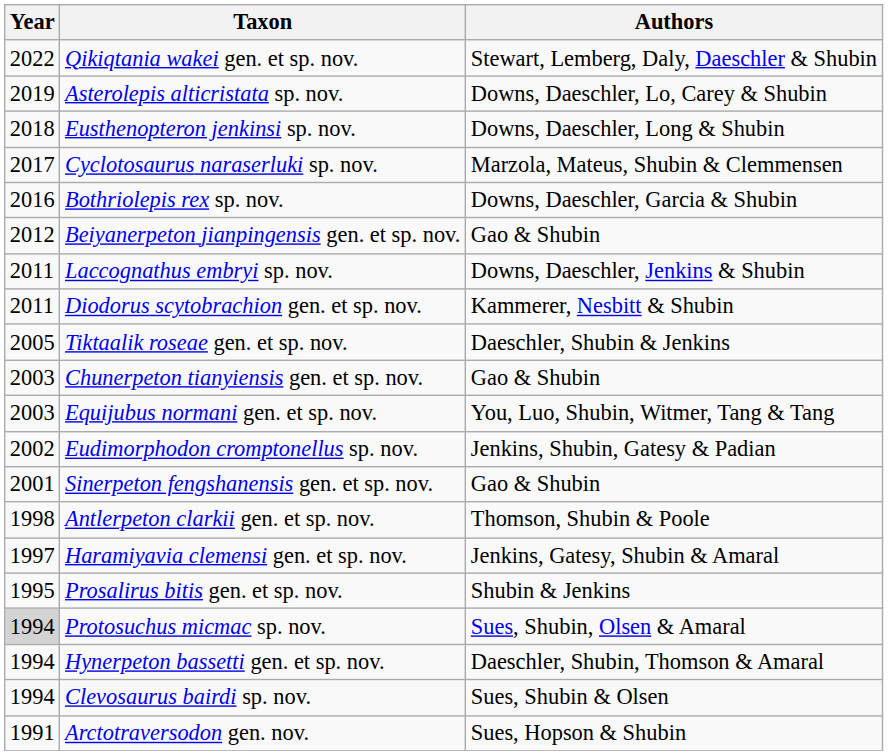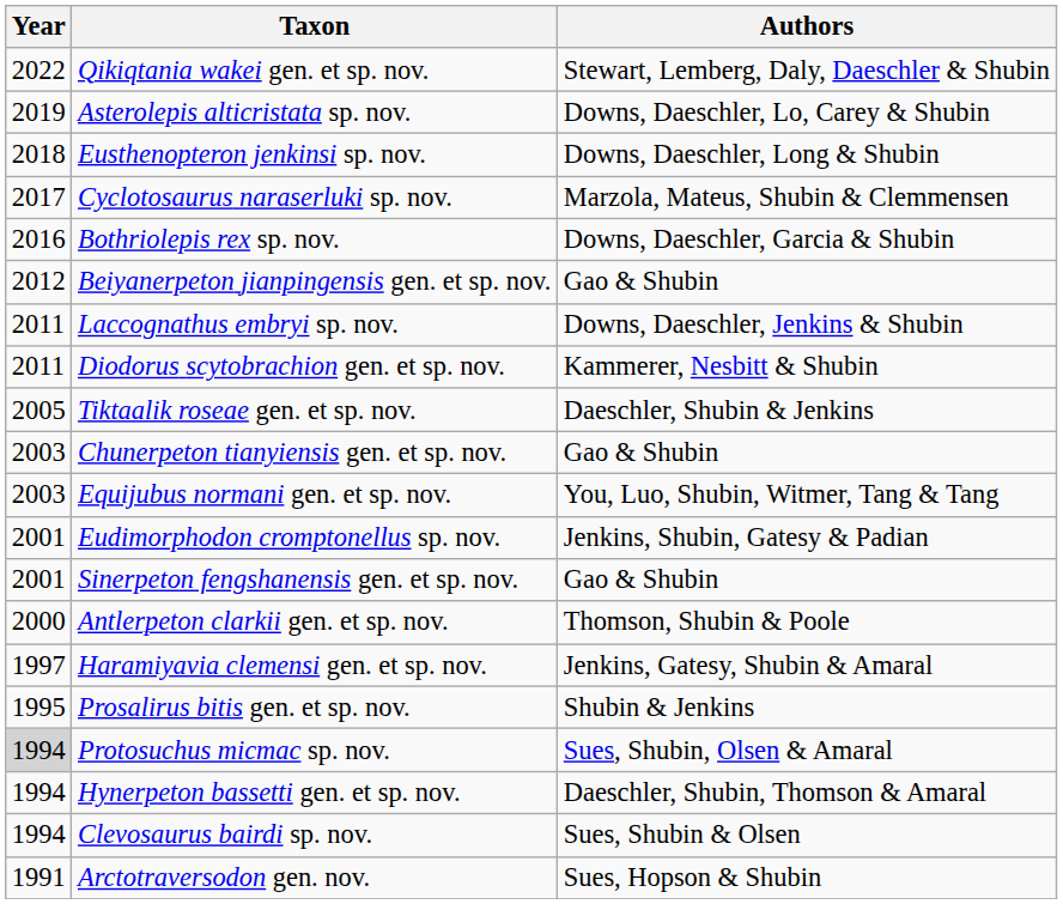 <table class="wikitable sortable">
 <tr>
 <th>Year</th>
 <th>Taxon</th>
 <th>Authors</th>
 </tr>
 <tr>
 <td>2022</td>
 <td><em><a href='#'>Qikiqtania wakei</a></em> gen. et sp. nov.</td>
 <td>Stewart, Lemberg, Daly, <a href='#'>Daeschler</a> & Shubin</td>
 </tr>
 <tr>
 <td>2019</td>
 <td><em><a href='#'>Asterolepis alticristata</a></em> sp. nov.</td>
 <td>Downs, Daeschler, Lo, Carey & Shubin</td>
 </tr>
 <tr>
 <td>2018</td>
 <td><em><a href='#'>Eusthenopteron jenkinsi</a></em> sp. nov.</td>
 <td>Downs, Daeschler, Long & Shubin</td>
 </tr>
 <tr>
 <td>2017</td>
 <td><a href='#'><em>Cyclotosaurus</em> <em>naraserluki</em></a> sp. nov.</td>
 <td>Marzola, Mateus, Shubin & Clemmensen</td>
 </tr>
 <tr>
 <td>2016</td>
 <td><em><a href='#'>Bothriolepis rex</a></em> sp. nov.</td>
 <td>Downs, Daeschler, Garcia & Shubin</td>
 </tr>
 <tr>
 <td>2012</td>
 <td><a href='#'><em>Beiyanerpeton</em> <em>jianpingensis</em></a> gen. et sp. nov.</td>
 <td>Gao & Shubin</td>
 </tr>
 <tr>
 <td>2011</td>
 <td><em><a href='#'>Laccognathus embryi</a></em> sp. nov.</td>
 <td>Downs, Daeschler, <a href='#'>Jenkins</a> & Shubin</td>
 </tr>
 <tr>
 <td>2011</td>
 <td><a href='#'><em>Diodorus</em> <em>scytobrachion</em></a> gen. et sp. nov.</td>
 <td>Kammerer, <a href='#'>Nesbitt</a> & Shubin</td>
 </tr>
 <tr>
 <td>2005</td>
 <td><a href='#'><em>Tiktaalik roseae</em></a> gen. et sp. nov.</td>
 <td>Daeschler, Shubin & Jenkins</td>
 </tr>
 <tr>
 <td>2003</td>
 <td><em><a href='#'>Chunerpeton tianyiensis</a></em> gen. et sp. nov.</td>
 <td>Gao & Shubin</td>
 </tr>
 <tr>
 <td>2003</td>
 <td><em><a href='#'>Equijubus normani</a></em> gen. et sp. nov.</td>
 <td>You, Luo, Shubin, Witmer, Tang & Tang</td>
 </tr>
 <tr>
-<td>2002</td>
+<td>2001</td>
 <td><a href='#'><em>Eudimorphodon cromptonellus</em></a> sp. nov.</td>
 <td>Jenkins, Shubin, Gatesy & Padian</td>
 </tr>
 <tr>
 <td>2001</td>
 <td><em><a href='#'>Sinerpeton fengshanensis</a></em> gen. et sp. nov.</td>
 <td>Gao & Shubin</td>
 </tr>
 <tr>
-<td>1998</td>
+<td>2000</td>
 <td><em><a href='#'>Antlerpeton clarkii</a></em> gen. et sp. nov.</td>
 <td>Thomson, Shubin & Poole</td>
 </tr>
 <tr>
 <td>1997</td>
 <td><em><a href='#'>Haramiyavia clemensi</a></em> gen. et sp. nov.</td>
 <td>Jenkins, Gatesy, Shubin & Amaral</td>
 </tr>
 <tr>
 <td>1995</td>
 <td><em><a href='#'>Prosalirus bitis</a></em> gen. et sp. nov.</td>
 <td>Shubin & Jenkins</td>
 </tr>
 <tr>
 <td style="background: lightgrey;">1994</td>
 <td><em><a href='#'>Protosuchus micmac</a></em> sp. nov.</td>
 <td><a href='#'>Sues</a>, Shubin, <a href='#'>Olsen</a> & Amaral</td>
 </tr>
 <tr>
 <td>1994</td>
 <td><em><a href='#'>Hynerpeton bassetti</a></em> gen. et sp. nov.</td>
 <td>Daeschler, Shubin, Thomson & Amaral</td>
 </tr>
 <tr>
 <td>1994</td>
 <td><em><a href='#'>Clevosaurus bairdi</a></em> sp. nov.</td>
 <td>Sues, Shubin & Olsen</td>
 </tr>
 <tr>
 <td>1991</td>
 <td><em><a href='#'>Arctotraversodon</a></em> gen. nov.</td>
 <td>Sues, Hopson & Shubin</td>
 </tr>
 </table>
